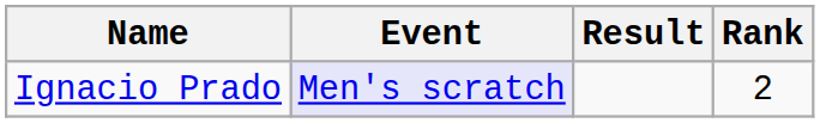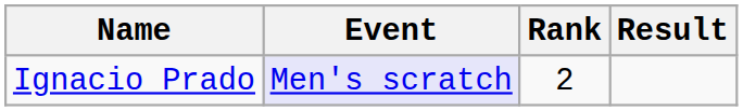 <table class="wikitable sortable">
 <tr>
 <th>Name</th>
 <th>Event</th>
+<th>Rank</th>
 <th>Result</th>
-<th>Rank</th>
 </tr>
 <tr>
 <td><a href='#'>Ignacio Prado</a></td>
 <td style="background: lavender;"><a href='#'>Men's scratch</a></td>
+<td align=center>2</td>
 <td></td>
-<td align=center>2</td>
 </tr>
 </table>
